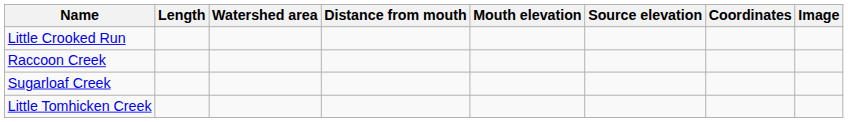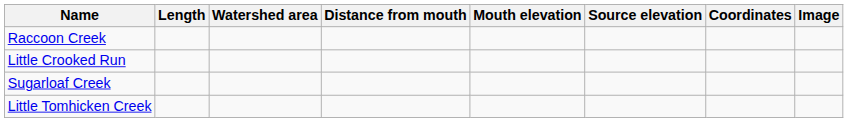 <table class="wikitable sortable">
 <tr>
 <th>Name</th>
 <th>Length</th>
 <th>Watershed area</th>
 <th>Distance from mouth</th>
 <th>Mouth elevation</th>
 <th>Source elevation</th>
 <th>Coordinates</th>
 <th class="unsortable">Image</th>
 </tr>
 <tr>
-<td><a href='#'>Little Crooked Run</a></td>
+<td><a href='#'>Raccoon Creek</a></td>
 <td></td>
 <td></td>
 <td></td>
 <td></td>
 <td></td>
 <td></td>
 <td></td>
 </tr>
 <tr>
-<td><a href='#'>Raccoon Creek</a></td>
+<td><a href='#'>Little Crooked Run</a></td>
 <td></td>
 <td></td>
 <td></td>
 <td></td>
 <td></td>
 <td></td>
 <td></td>
 </tr>
 <tr>
 <td><a href='#'>Sugarloaf Creek</a></td>
 <td></td>
 <td></td>
 <td></td>
 <td></td>
 <td></td>
 <td></td>
 <td></td>
 </tr>
 <tr>
 <td><a href='#'>Little Tomhicken Creek</a></td>
 <td></td>
 <td></td>
 <td></td>
 <td></td>
 <td></td>
 <td></td>
 <td></td>
 </tr>
 </table>
